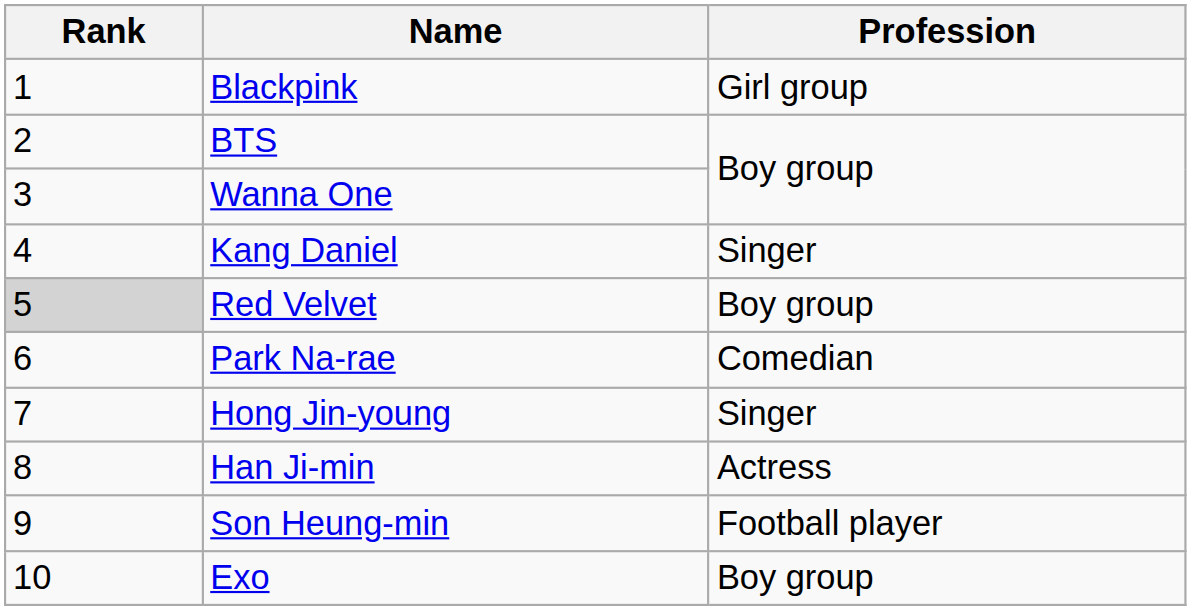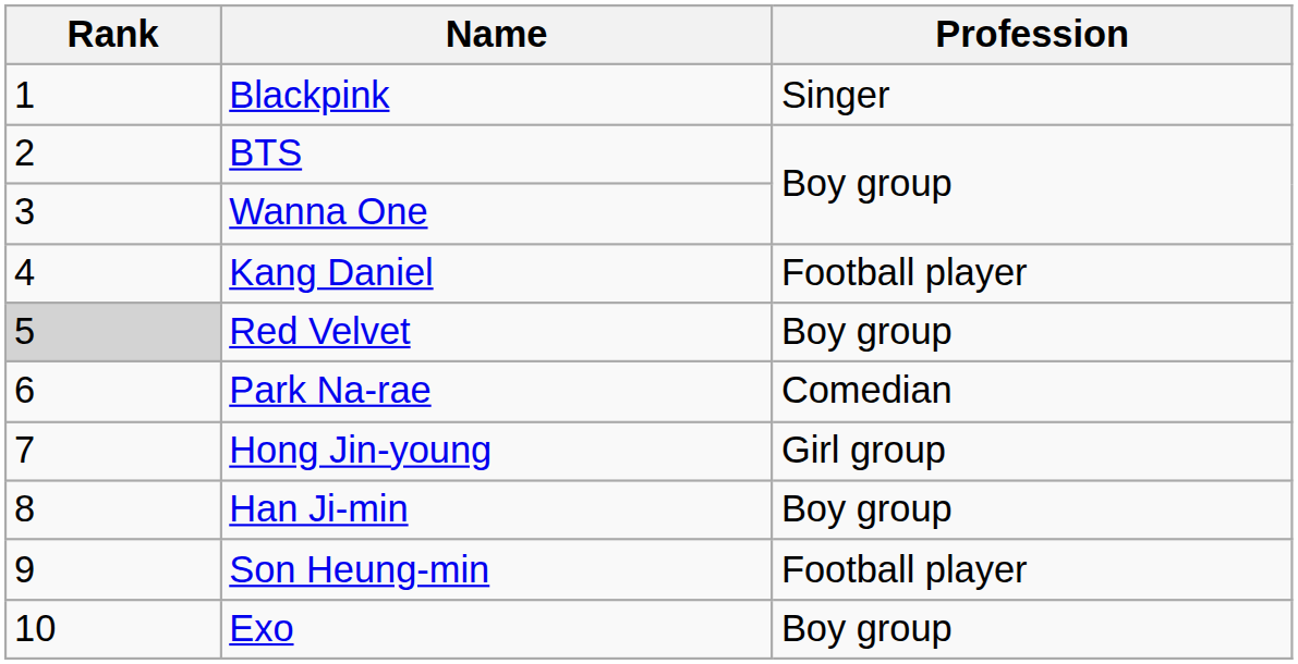 <table class="wikitable" style="width:550px">
 <tr>
 <th>Rank</th>
 <th>Name</th>
 <th>Profession</th>
 </tr>
 <tr>
 <td>1</td>
 <td><a href='#'>Blackpink</a></td>
-<td>Girl group</td>
+<td>Singer</td>
 </tr>
 <tr>
 <td>2</td>
 <td><a href='#'>BTS</a></td>
 <td rowspan="2">Boy group</td>
 </tr>
 <tr>
 <td>3</td>
 <td><a href='#'>Wanna One</a></td>
 </tr>
 <tr>
 <td>4</td>
 <td><a href='#'>Kang Daniel</a></td>
-<td>Singer</td>
+<td>Football player</td>
 </tr>
 <tr>
 <td style="background: lightgrey;">5</td>
 <td><a href='#'>Red Velvet</a></td>
 <td>Boy group</td>
 </tr>
 <tr>
 <td>6</td>
 <td><a href='#'>Park Na-rae</a></td>
 <td>Comedian</td>
 </tr>
 <tr>
 <td>7</td>
 <td><a href='#'>Hong Jin-young</a></td>
-<td>Singer</td>
+<td>Girl group</td>
 </tr>
 <tr>
 <td>8</td>
 <td><a href='#'>Han Ji-min</a></td>
-<td>Actress</td>
+<td>Boy group</td>
 </tr>
 <tr>
 <td>9</td>
 <td><a href='#'>Son Heung-min</a></td>
 <td>Football player</td>
 </tr>
 <tr>
 <td>10</td>
 <td><a href='#'>Exo</a></td>
 <td>Boy group</td>
 </tr>
 </table>
